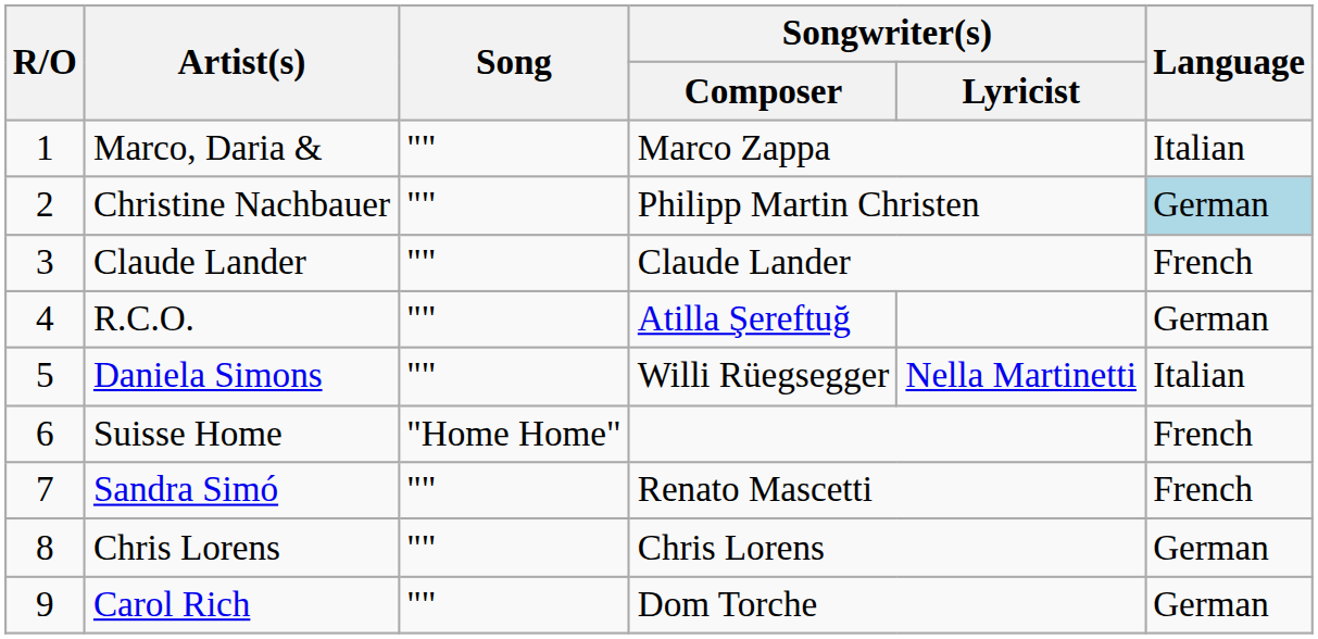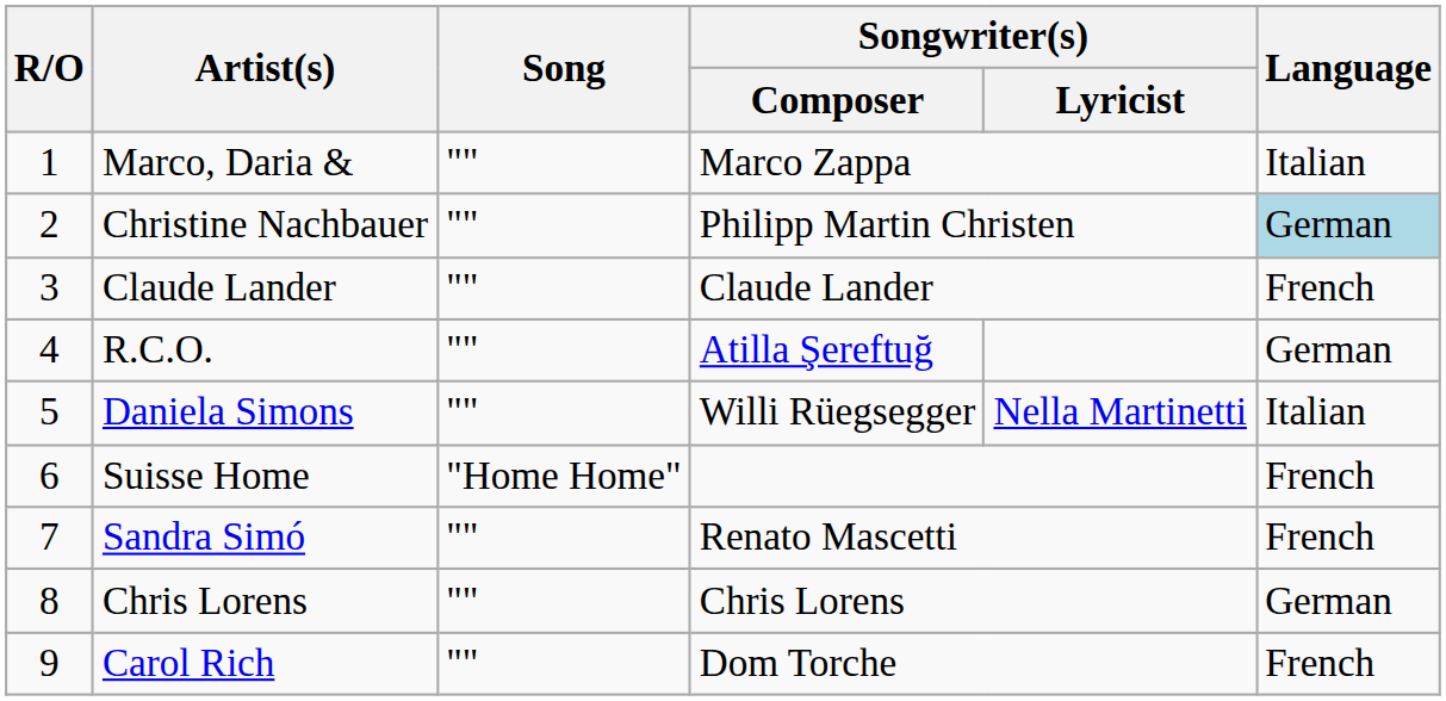 <table class="sortable wikitable" style="margin: 1em auto 1em auto; text-align:left">
 <tr>
 <th rowspan="2">R/O</th>
 <th rowspan="2">Artist(s)</th>
 <th rowspan="2">Song</th>
 <th colspan="2">Songwriter(s)</th>
 <th rowspan="2">Language</th>
 </tr>
 <tr>
 <th>Composer</th>
 <th>Lyricist</th>
 </tr>
 <tr>
 <td align="center">1</td>
 <td>Marco, Daria & </td>
 <td>""</td>
 <td colspan="2">Marco Zappa</td>
 <td>Italian</td>
 </tr>
 <tr>
 <td align="center">2</td>
 <td>Christine Nachbauer</td>
 <td>""</td>
 <td colspan="2">Philipp Martin Christen</td>
 <td style="background: lightblue;">German</td>
 </tr>
 <tr>
 <td align="center">3</td>
 <td>Claude Lander</td>
 <td>""</td>
 <td colspan="2">Claude Lander</td>
 <td>French</td>
 </tr>
 <tr>
 <td align="center">4</td>
 <td>R.C.O.</td>
 <td>""</td>
 <td><a href='#'>Atilla Şereftuğ</a></td>
 <td></td>
 <td>German</td>
 </tr>
 <tr>
 <td align="center">5</td>
 <td><a href='#'>Daniela Simons</a></td>
 <td>""</td>
 <td>Willi Rüegsegger</td>
 <td><a href='#'>Nella Martinetti</a></td>
 <td>Italian</td>
 </tr>
 <tr>
 <td align="center">6</td>
 <td>Suisse Home</td>
 <td>"Home  Home"</td>
 <td colspan="2"></td>
 <td>French</td>
 </tr>
 <tr>
 <td align="center">7</td>
 <td><a href='#'>Sandra Simó</a></td>
 <td>""</td>
 <td colspan="2">Renato Mascetti</td>
 <td>French</td>
 </tr>
 <tr>
 <td align="center">8</td>
 <td>Chris Lorens</td>
 <td>""</td>
 <td colspan="2">Chris Lorens</td>
 <td>German</td>
 </tr>
 <tr>
 <td align="center">9</td>
 <td><a href='#'>Carol Rich</a></td>
 <td>""</td>
 <td colspan="2">Dom Torche</td>
-<td>German</td>
+<td>French</td>
 </tr>
 </table>
